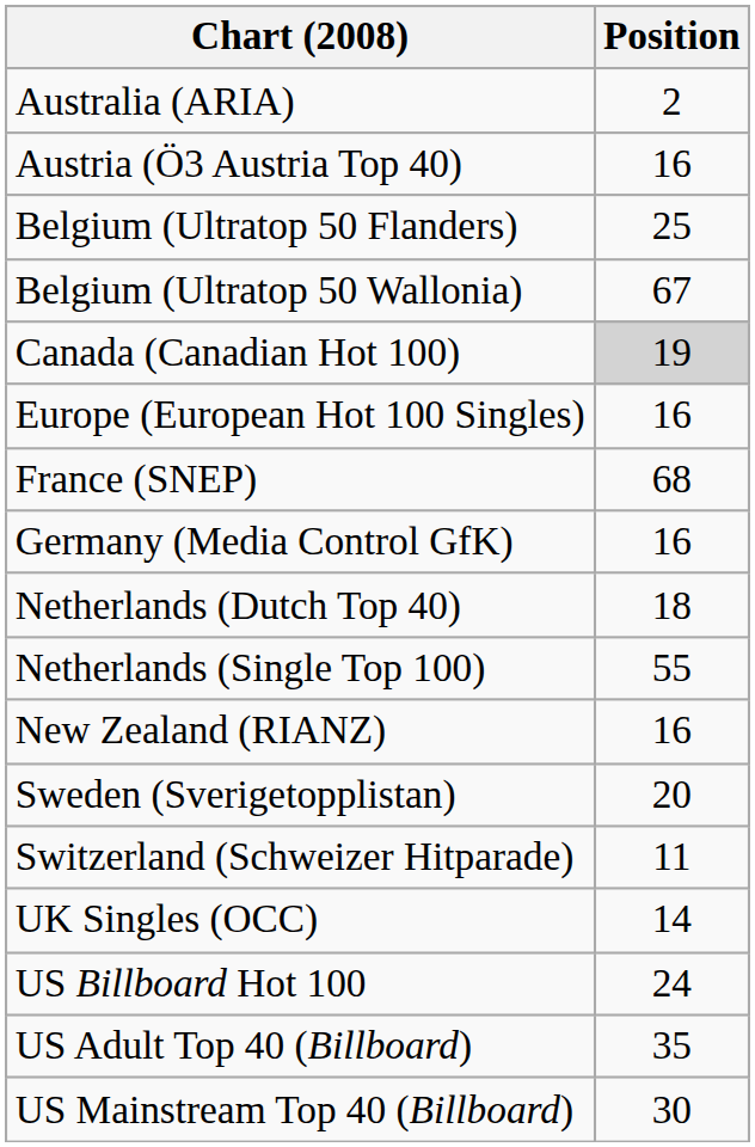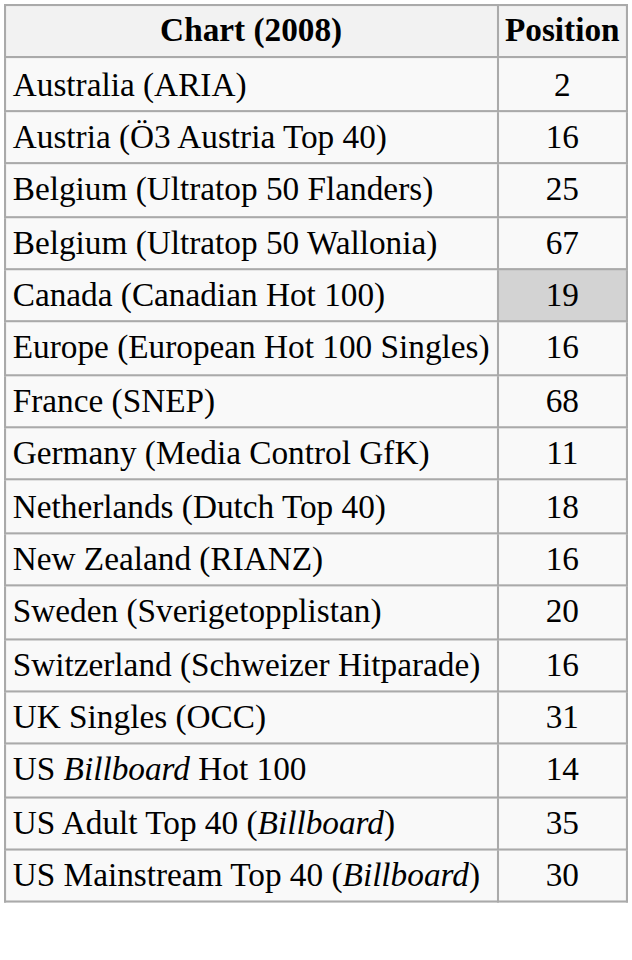 <table class="wikitable sortable">
 <tr>
 <th>Chart (2008)</th>
 <th>Position</th>
 </tr>
 <tr>
 <td>Australia (ARIA)</td>
 <td align="center">2</td>
 </tr>
 <tr>
 <td>Austria (Ö3 Austria Top 40)</td>
 <td align="center">16</td>
 </tr>
 <tr>
 <td>Belgium (Ultratop 50 Flanders)</td>
 <td align="center">25</td>
 </tr>
 <tr>
 <td>Belgium (Ultratop 50 Wallonia)</td>
 <td align="center">67</td>
 </tr>
 <tr>
 <td>Canada (Canadian Hot 100)</td>
 <td align="center" style="background: lightgrey;">19</td>
 </tr>
 <tr>
 <td>Europe (European Hot 100 Singles)</td>
 <td align="center">16</td>
 </tr>
 <tr>
 <td>France (SNEP)</td>
 <td align="center">68</td>
 </tr>
 <tr>
 <td>Germany (Media Control GfK)</td>
-<td align="center">16</td>
+<td align="center">11</td>
 </tr>
 <tr>
 <td>Netherlands (Dutch Top 40)</td>
 <td align="center">18</td>
-</tr>
-<tr>
-<td>Netherlands (Single Top 100)</td>
-<td align="center">55</td>
 </tr>
 <tr>
 <td>New Zealand (RIANZ)</td>
 <td align="center">16</td>
 </tr>
 <tr>
 <td>Sweden (Sverigetopplistan)</td>
 <td align="center">20</td>
 </tr>
 <tr>
 <td>Switzerland (Schweizer Hitparade)</td>
-<td align="center">11</td>
+<td align="center">16</td>
 </tr>
 <tr>
 <td>UK Singles (OCC)</td>
-<td align="center">14</td>
+<td align="center">31</td>
 </tr>
 <tr>
 <td>US <em>Billboard</em> Hot 100</td>
-<td align="center">24</td>
+<td align="center">14</td>
 </tr>
 <tr>
 <td>US Adult Top 40 (<em>Billboard</em>)</td>
 <td align="center">35</td>
 </tr>
 <tr>
 <td>US Mainstream Top 40 (<em>Billboard</em>)</td>
 <td align="center">30</td>
 </tr>
 </table>
